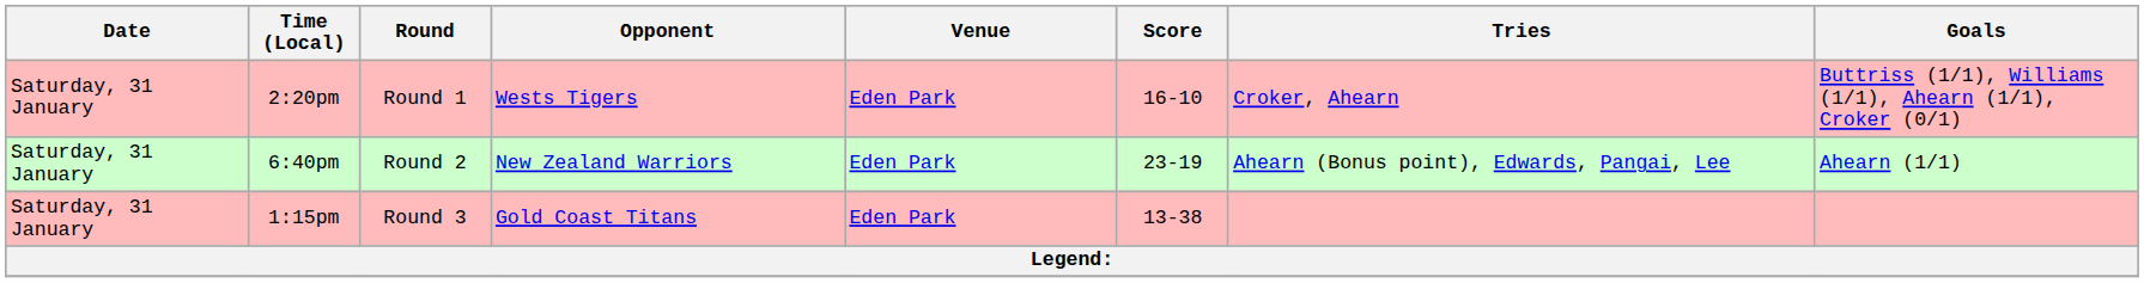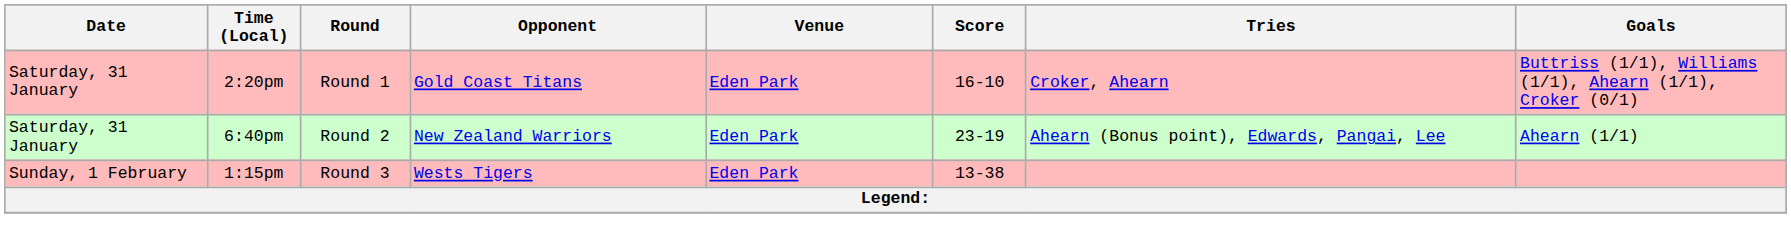 <table class="wikitable" style="font-size:75%;">
 <tr>
 <th width="115">Date</th>
 <th width="50">Time (Local)</th>
 <th width="60">Round</th>
 <th width="170">Opponent</th>
 <th width="130">Venue</th>
 <th width="50">Score</th>
 <th width="285">Tries</th>
 <th width="155">Goals</th>
 </tr>
 <tr bgcolor=#FFBBBB>
 <td>Saturday, 31 January</td>
 <td style="text-align:center;">2:20pm</td>
 <td style="text-align:center;">Round 1</td>
-<td> <a href='#'>Wests Tigers</a></td>
+<td> <a href='#'>Gold Coast Titans</a></td>
 <td><a href='#'>Eden Park</a></td>
 <td style="text-align:center;">16-10</td>
 <td><a href='#'>Croker</a>, <a href='#'>Ahearn</a></td>
 <td><a href='#'>Buttriss</a> (1/1), <a href='#'>Williams</a> (1/1), <a href='#'>Ahearn</a> (1/1), <a href='#'>Croker</a> (0/1)</td>
 </tr>
 <tr bgcolor=#CCFFCC>
 <td>Saturday, 31 January</td>
 <td style="text-align:center;">6:40pm</td>
 <td style="text-align:center;">Round 2</td>
 <td> <a href='#'>New Zealand Warriors</a></td>
 <td><a href='#'>Eden Park</a></td>
 <td style="text-align:center;">23-19</td>
 <td><a href='#'>Ahearn</a> (Bonus point), <a href='#'>Edwards</a>, <a href='#'>Pangai</a>, <a href='#'>Lee</a></td>
 <td><a href='#'>Ahearn</a> (1/1)</td>
 </tr>
 <tr bgcolor=#FFBBBB>
-<td>Saturday, 31 January</td>
+<td>Sunday, 1 February</td>
 <td style="text-align:center;">1:15pm</td>
 <td style="text-align:center;">Round 3</td>
-<td> <a href='#'>Gold Coast Titans</a></td>
+<td> <a href='#'>Wests Tigers</a></td>
 <td><a href='#'>Eden Park</a></td>
 <td style="text-align:center;">13-38</td>
 <td></td>
 <td></td>
 </tr>
 <tr>
 <th colspan="8">Legend:   </th>
 </tr>
 <tr>
 </tr>
 </table>
